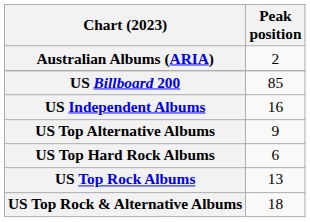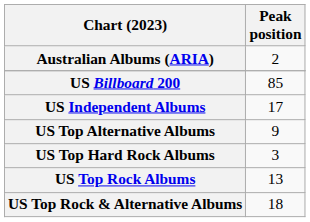 <table class="wikitable sortable plainrowheaders" style="text-align:center;">
 <tr>
 <th scope="col">Chart (2023)</th>
 <th scope="col">Peak<br>position</th>
 </tr>
 <tr>
 <th scope="row">Australian Albums (<a href='#'>ARIA</a>)</th>
 <td>2</td>
 </tr>
 <tr>
 </tr>
 <tr>
 </tr>
 <tr>
 </tr>
 <tr>
 </tr>
 <tr>
 </tr>
 <tr>
 <th scope="row">US <a href='#'><em>Billboard</em> 200</a></th>
 <td>85</td>
 </tr>
 <tr>
 <th scope="row">US <a href='#'>Independent Albums</a></th>
-<td>16</td>
+<td>17</td>
 </tr>
 <tr>
 <th scope="row">US Top Alternative Albums</th>
 <td>9</td>
 </tr>
 <tr>
 <th scope="row">US Top Hard Rock Albums</th>
-<td>6</td>
+<td>3</td>
 </tr>
 <tr>
 <th scope="row">US <a href='#'>Top Rock Albums</a></th>
 <td>13</td>
 </tr>
 <tr>
 <th scope="row">US Top Rock & Alternative Albums</th>
 <td>18</td>
 </tr>
 </table>
